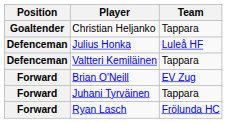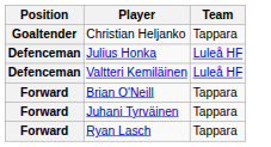 <table class="wikitable plainrowheaders">
 <tr>
 <th scope="col">Position</th>
 <th scope="col">Player</th>
 <th scope="col">Team</th>
 </tr>
 <tr>
 <th scope="row">Goaltender</th>
 <td> Christian Heljanko</td>
 <td> Tappara</td>
 </tr>
 <tr>
 <th scope="row">Defenceman</th>
 <td> <a href='#'>Julius Honka</a></td>
 <td> <a href='#'>Luleå HF</a></td>
 </tr>
 <tr>
 <th scope="row">Defenceman</th>
 <td> <a href='#'>Valtteri Kemiläinen</a></td>
-<td> Tappara</td>
+<td> <a href='#'>Luleå HF</a></td>
 </tr>
 <tr>
 <th scope="row">Forward</th>
 <td> <a href='#'>Brian O'Neill</a></td>
-<td> <a href='#'>EV Zug</a></td>
+<td> Tappara</td>
 </tr>
 <tr>
 <th scope="row">Forward</th>
 <td> <a href='#'>Juhani Tyrväinen</a></td>
 <td> Tappara</td>
 </tr>
 <tr>
 <th scope="row">Forward</th>
 <td> <a href='#'>Ryan Lasch</a></td>
-<td> <a href='#'>Frölunda HC</a></td>
+<td> Tappara</td>
 </tr>
 </table>
